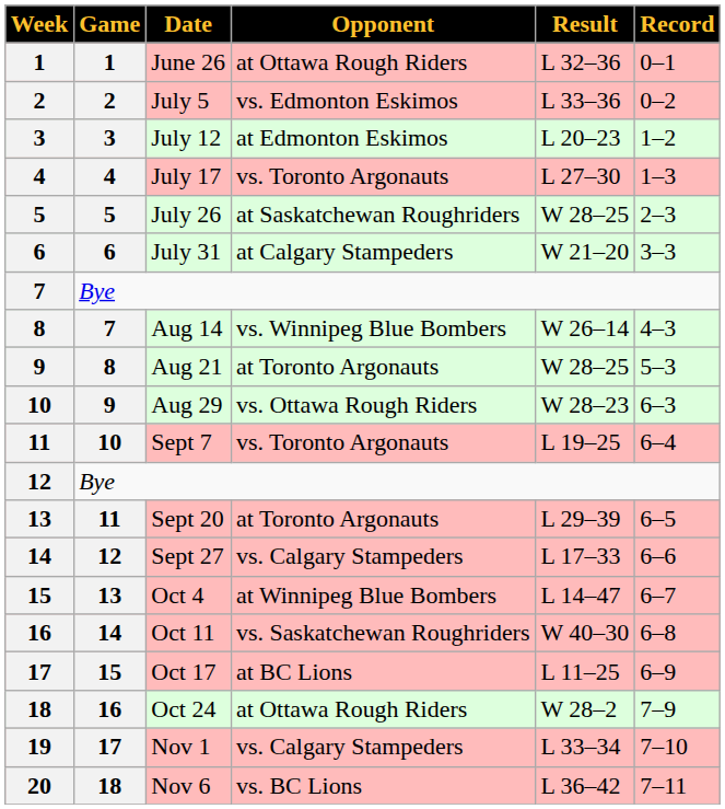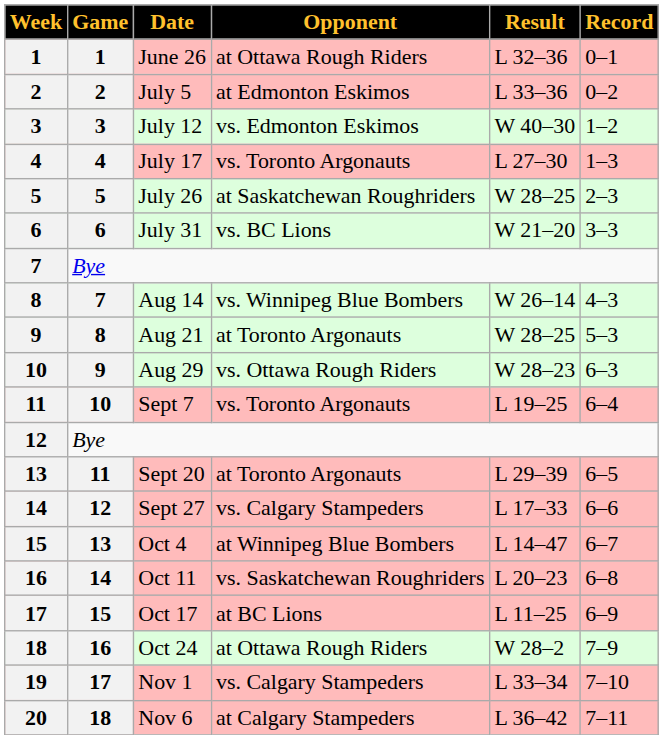 <table class="wikitable sortable">
 <tr>
 <th style="background:black;color:#FFC12D;">Week</th>
 <th style="background:black;color:#FFC12D;">Game</th>
 <th style="background:black;color:#FFC12D;">Date</th>
 <th style="background:black;color:#FFC12D;">Opponent</th>
 <th style="background:black;color:#FFC12D;">Result</th>
 <th style="background:black;color:#FFC12D;">Record</th>
 </tr>
 <tr style="background:#ffbbbb">
 <th>1</th>
 <th>1</th>
 <td>June 26</td>
 <td>at Ottawa Rough Riders</td>
 <td>L 32–36</td>
 <td>0–1</td>
 </tr>
 <tr style="background:#ffbbbb">
 <th>2</th>
 <th>2</th>
 <td>July 5</td>
-<td>vs. Edmonton Eskimos</td>
+<td>at Edmonton Eskimos</td>
 <td>L 33–36</td>
 <td>0–2</td>
 </tr>
 <tr style="background:#ddffdd">
 <th>3</th>
 <th>3</th>
 <td>July 12</td>
-<td>at Edmonton Eskimos</td>
-<td>L 20–23</td>
+<td>vs. Edmonton Eskimos</td>
+<td>W 40–30</td>
 <td>1–2</td>
 </tr>
 <tr style="background:#ffbbbb">
 <th>4</th>
 <th>4</th>
 <td>July 17</td>
 <td>vs. Toronto Argonauts</td>
 <td>L 27–30</td>
 <td>1–3</td>
 </tr>
 <tr style="background:#ddffdd">
 <th>5</th>
 <th>5</th>
 <td>July 26</td>
 <td>at Saskatchewan Roughriders</td>
 <td>W 28–25</td>
 <td>2–3</td>
 </tr>
 <tr style="background:#ddffdd">
 <th>6</th>
 <th>6</th>
 <td>July 31</td>
-<td>at Calgary Stampeders</td>
+<td>vs. BC Lions</td>
 <td>W 21–20</td>
 <td>3–3</td>
 </tr>
 <tr>
 <th>7</th>
 <td colspan="7"><em><a href='#'>Bye</a></em></td>
 </tr>
 <tr style="background:#ddffdd">
 <th>8</th>
 <th>7</th>
 <td>Aug 14</td>
 <td>vs. Winnipeg Blue Bombers</td>
 <td>W 26–14</td>
 <td>4–3</td>
 </tr>
 <tr style="background:#ddffdd">
 <th>9</th>
 <th>8</th>
 <td>Aug 21</td>
 <td>at Toronto Argonauts</td>
 <td>W 28–25</td>
 <td>5–3</td>
 </tr>
 <tr style="background:#ddffdd">
 <th>10</th>
 <th>9</th>
 <td>Aug 29</td>
 <td>vs. Ottawa Rough Riders</td>
 <td>W 28–23</td>
 <td>6–3</td>
 </tr>
 <tr style="background:#ffbbbb">
 <th>11</th>
 <th>10</th>
 <td>Sept 7</td>
 <td>vs. Toronto Argonauts</td>
 <td>L 19–25</td>
 <td>6–4</td>
 </tr>
 <tr>
 <th>12</th>
 <td colspan="7"><em>Bye</em></td>
 </tr>
 <tr style="background:#ffbbbb">
 <th>13</th>
 <th>11</th>
 <td>Sept 20</td>
 <td>at Toronto Argonauts</td>
 <td>L 29–39</td>
 <td>6–5</td>
 </tr>
 <tr style="background:#ffbbbb">
 <th>14</th>
 <th>12</th>
 <td>Sept 27</td>
 <td>vs. Calgary Stampeders</td>
 <td>L 17–33</td>
 <td>6–6</td>
 </tr>
 <tr style="background:#ffbbbb">
 <th>15</th>
 <th>13</th>
 <td>Oct 4</td>
 <td>at Winnipeg Blue Bombers</td>
 <td>L 14–47</td>
 <td>6–7</td>
 </tr>
 <tr style="background:#ffbbbb">
 <th>16</th>
 <th>14</th>
 <td>Oct 11</td>
 <td>vs. Saskatchewan Roughriders</td>
-<td>W 40–30</td>
+<td>L 20–23</td>
 <td>6–8</td>
 </tr>
 <tr style="background:#ffbbbb">
 <th>17</th>
 <th>15</th>
 <td>Oct 17</td>
 <td>at BC Lions</td>
 <td>L 11–25</td>
 <td>6–9</td>
 </tr>
 <tr style="background:#ddffdd">
 <th>18</th>
 <th>16</th>
 <td>Oct 24</td>
 <td>at Ottawa Rough Riders</td>
 <td>W 28–2</td>
 <td>7–9</td>
 </tr>
 <tr style="background:#ffbbbb">
 <th>19</th>
 <th>17</th>
 <td>Nov 1</td>
 <td>vs. Calgary Stampeders</td>
 <td>L 33–34</td>
 <td>7–10</td>
 </tr>
 <tr style="background:#ffbbbb">
 <th>20</th>
 <th>18</th>
 <td>Nov 6</td>
-<td>vs. BC Lions</td>
+<td>at Calgary Stampeders</td>
 <td>L 36–42</td>
 <td>7–11</td>
 </tr>
 </table>
